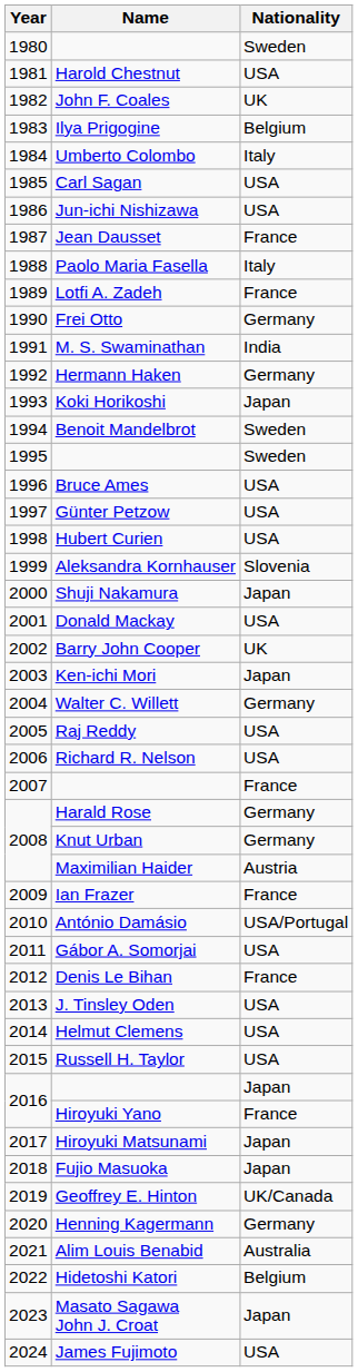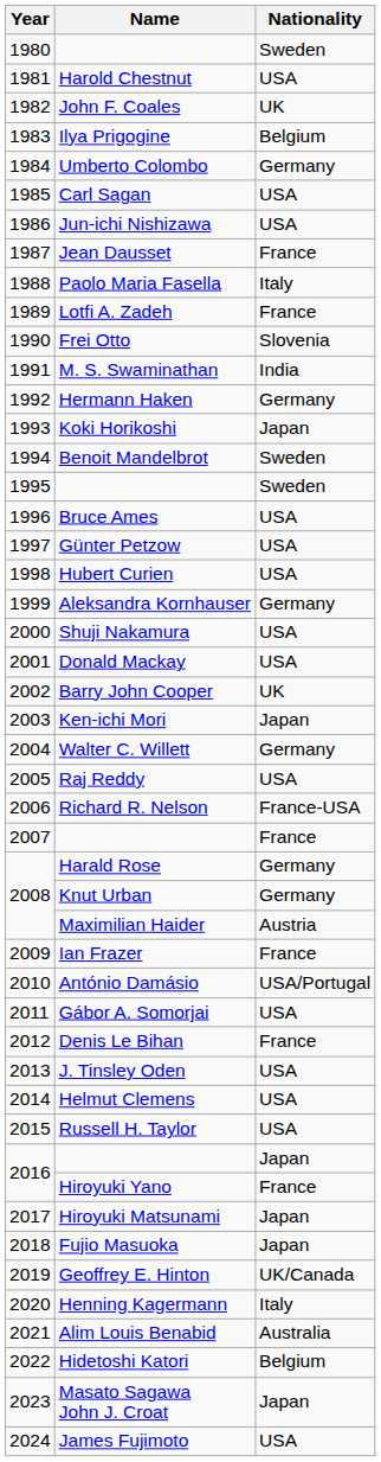 <table class="wikitable">
 <tr>
 <th>Year</th>
 <th>Name</th>
 <th>Nationality</th>
 </tr>
 <tr>
 <td>1980</td>
 <td></td>
 <td>Sweden</td>
 </tr>
 <tr>
 <td>1981</td>
 <td><a href='#'>Harold Chestnut</a></td>
 <td>USA</td>
 </tr>
 <tr>
 <td>1982</td>
 <td><a href='#'>John F. Coales</a></td>
 <td>UK</td>
 </tr>
 <tr>
 <td>1983</td>
 <td><a href='#'>Ilya Prigogine</a></td>
 <td>Belgium</td>
 </tr>
 <tr>
 <td>1984</td>
 <td><a href='#'>Umberto Colombo</a></td>
-<td>Italy</td>
+<td>Germany</td>
 </tr>
 <tr>
 <td>1985</td>
 <td><a href='#'>Carl Sagan</a></td>
 <td>USA</td>
 </tr>
 <tr>
 <td>1986</td>
 <td><a href='#'>Jun-ichi Nishizawa</a></td>
 <td>USA</td>
 </tr>
 <tr>
 <td>1987</td>
 <td><a href='#'>Jean Dausset</a></td>
 <td>France</td>
 </tr>
 <tr>
 <td>1988</td>
 <td><a href='#'>Paolo Maria Fasella</a></td>
 <td>Italy</td>
 </tr>
 <tr>
 <td>1989</td>
 <td><a href='#'>Lotfi A. Zadeh</a></td>
 <td>France</td>
 </tr>
 <tr>
 <td>1990</td>
 <td><a href='#'>Frei Otto</a></td>
-<td>Germany</td>
+<td>Slovenia</td>
 </tr>
 <tr>
 <td>1991</td>
 <td><a href='#'>M. S. Swaminathan</a></td>
 <td>India</td>
 </tr>
 <tr>
 <td>1992</td>
 <td><a href='#'>Hermann Haken</a></td>
 <td>Germany</td>
 </tr>
 <tr>
 <td>1993</td>
 <td><a href='#'>Koki Horikoshi</a></td>
 <td>Japan</td>
 </tr>
 <tr>
 <td>1994</td>
 <td><a href='#'>Benoit Mandelbrot</a></td>
 <td>Sweden</td>
 </tr>
 <tr>
 <td>1995</td>
 <td></td>
 <td>Sweden</td>
 </tr>
 <tr>
 <td>1996</td>
 <td><a href='#'>Bruce Ames</a></td>
 <td>USA</td>
 </tr>
 <tr>
 <td>1997</td>
 <td><a href='#'>Günter Petzow</a></td>
 <td>USA</td>
 </tr>
 <tr>
 <td>1998</td>
 <td><a href='#'>Hubert Curien</a></td>
 <td>USA</td>
 </tr>
 <tr>
 <td>1999</td>
 <td><a href='#'>Aleksandra Kornhauser</a></td>
-<td>Slovenia</td>
+<td>Germany</td>
 </tr>
 <tr>
 <td>2000</td>
 <td><a href='#'>Shuji Nakamura</a></td>
-<td>Japan</td>
+<td>USA</td>
 </tr>
 <tr>
 <td>2001</td>
 <td><a href='#'>Donald Mackay</a></td>
 <td>USA</td>
 </tr>
 <tr>
 <td>2002</td>
 <td><a href='#'>Barry John Cooper</a></td>
 <td>UK</td>
 </tr>
 <tr>
 <td>2003</td>
 <td><a href='#'>Ken-ichi Mori</a></td>
 <td>Japan</td>
 </tr>
 <tr>
 <td>2004</td>
 <td><a href='#'>Walter C. Willett</a></td>
 <td>Germany</td>
 </tr>
 <tr>
 <td>2005</td>
 <td><a href='#'>Raj Reddy</a></td>
 <td>USA</td>
 </tr>
 <tr>
 <td>2006</td>
 <td><a href='#'>Richard R. Nelson</a></td>
-<td>USA</td>
+<td>France-USA</td>
 </tr>
 <tr>
 <td>2007</td>
 <td></td>
 <td>France</td>
 </tr>
 <tr>
 <td rowspan="3">2008</td>
 <td><a href='#'>Harald Rose</a></td>
 <td>Germany</td>
 </tr>
 <tr>
 <td><a href='#'>Knut Urban</a></td>
 <td>Germany</td>
 </tr>
 <tr>
 <td><a href='#'>Maximilian Haider</a></td>
 <td>Austria</td>
 </tr>
 <tr>
 <td>2009</td>
 <td><a href='#'>Ian Frazer</a></td>
 <td>France</td>
 </tr>
 <tr>
 <td>2010</td>
 <td><a href='#'>António Damásio</a></td>
 <td>USA/Portugal</td>
 </tr>
 <tr>
 <td>2011</td>
 <td><a href='#'>Gábor A. Somorjai</a></td>
 <td>USA</td>
 </tr>
 <tr>
 <td>2012</td>
 <td><a href='#'>Denis Le Bihan</a></td>
 <td>France</td>
 </tr>
 <tr>
 <td>2013</td>
 <td><a href='#'>J. Tinsley Oden</a></td>
 <td>USA</td>
 </tr>
 <tr>
 <td>2014</td>
 <td><a href='#'>Helmut Clemens</a></td>
 <td>USA</td>
 </tr>
 <tr>
 <td>2015</td>
 <td><a href='#'>Russell H. Taylor</a></td>
 <td>USA</td>
 </tr>
 <tr>
 <td rowspan="2">2016</td>
 <td></td>
 <td>Japan</td>
 </tr>
 <tr>
 <td><a href='#'>Hiroyuki Yano</a></td>
 <td>France</td>
 </tr>
 <tr>
 <td>2017</td>
 <td><a href='#'>Hiroyuki Matsunami</a></td>
 <td>Japan</td>
 </tr>
 <tr>
 <td>2018</td>
 <td><a href='#'>Fujio Masuoka</a></td>
 <td>Japan</td>
 </tr>
 <tr>
 <td>2019</td>
 <td><a href='#'>Geoffrey E. Hinton</a></td>
 <td>UK/Canada</td>
 </tr>
 <tr>
 <td>2020</td>
 <td><a href='#'>Henning Kagermann</a></td>
-<td>Germany</td>
+<td>Italy</td>
 </tr>
 <tr>
 <td>2021</td>
 <td><a href='#'>Alim Louis Benabid</a></td>
 <td>Australia</td>
 </tr>
 <tr>
 <td>2022</td>
 <td><a href='#'>Hidetoshi Katori</a></td>
 <td>Belgium</td>
 </tr>
 <tr>
 <td>2023</td>
 <td><a href='#'>Masato Sagawa</a><br><a href='#'>John J. Croat</a></td>
 <td>Japan</td>
 </tr>
 <tr>
 <td>2024</td>
 <td><a href='#'>James Fujimoto</a></td>
 <td>USA</td>
 </tr>
 </table>
